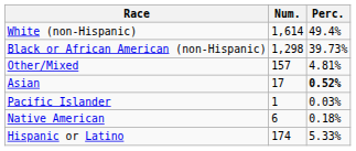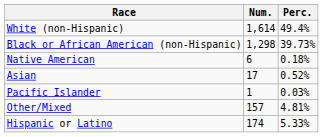 <table class="wikitable">
 <tr>
 <th>Race</th>
 <th>Num.</th>
 <th>Perc.</th>
 </tr>
 <tr>
 <td><a href='#'>White</a> (non-Hispanic)</td>
 <td>1,614</td>
 <td>49.4%</td>
 </tr>
 <tr>
 <td><a href='#'>Black or African American</a> (non-Hispanic)</td>
 <td>1,298</td>
 <td>39.73%</td>
 </tr>
 <tr>
-<td><a href='#'>Other/Mixed</a></td>
-<td>157</td>
-<td>4.81%</td>
+<td><a href='#'>Native American</a></td>
+<td>6</td>
+<td>0.18%</td>
 </tr>
 <tr>
 <td><a href='#'>Asian</a></td>
 <td>17</td>
-<td><strong>0.52%</strong></td>
+<td>0.52%</td>
 </tr>
 <tr>
 <td><a href='#'>Pacific Islander</a></td>
 <td>1</td>
 <td>0.03%</td>
 </tr>
 <tr>
-<td><a href='#'>Native American</a></td>
-<td>6</td>
-<td>0.18%</td>
+<td><a href='#'>Other/Mixed</a></td>
+<td>157</td>
+<td>4.81%</td>
 </tr>
 <tr>
 <td><a href='#'>Hispanic</a> or <a href='#'>Latino</a></td>
 <td>174</td>
 <td>5.33%</td>
 </tr>
 </table>
